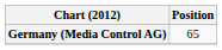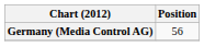 <table class="wikitable sortable plainrowheaders" style="text-align:center;">
 <tr>
 <th>Chart (2012)</th>
 <th>Position</th>
 </tr>
 <tr>
 <th scope="row">Germany (Media Control AG)</th>
-<td style="text-align:center;">65</td>
+<td style="text-align:center;">56</td>
 </tr>
 <tr>
 </tr>
 </table>
